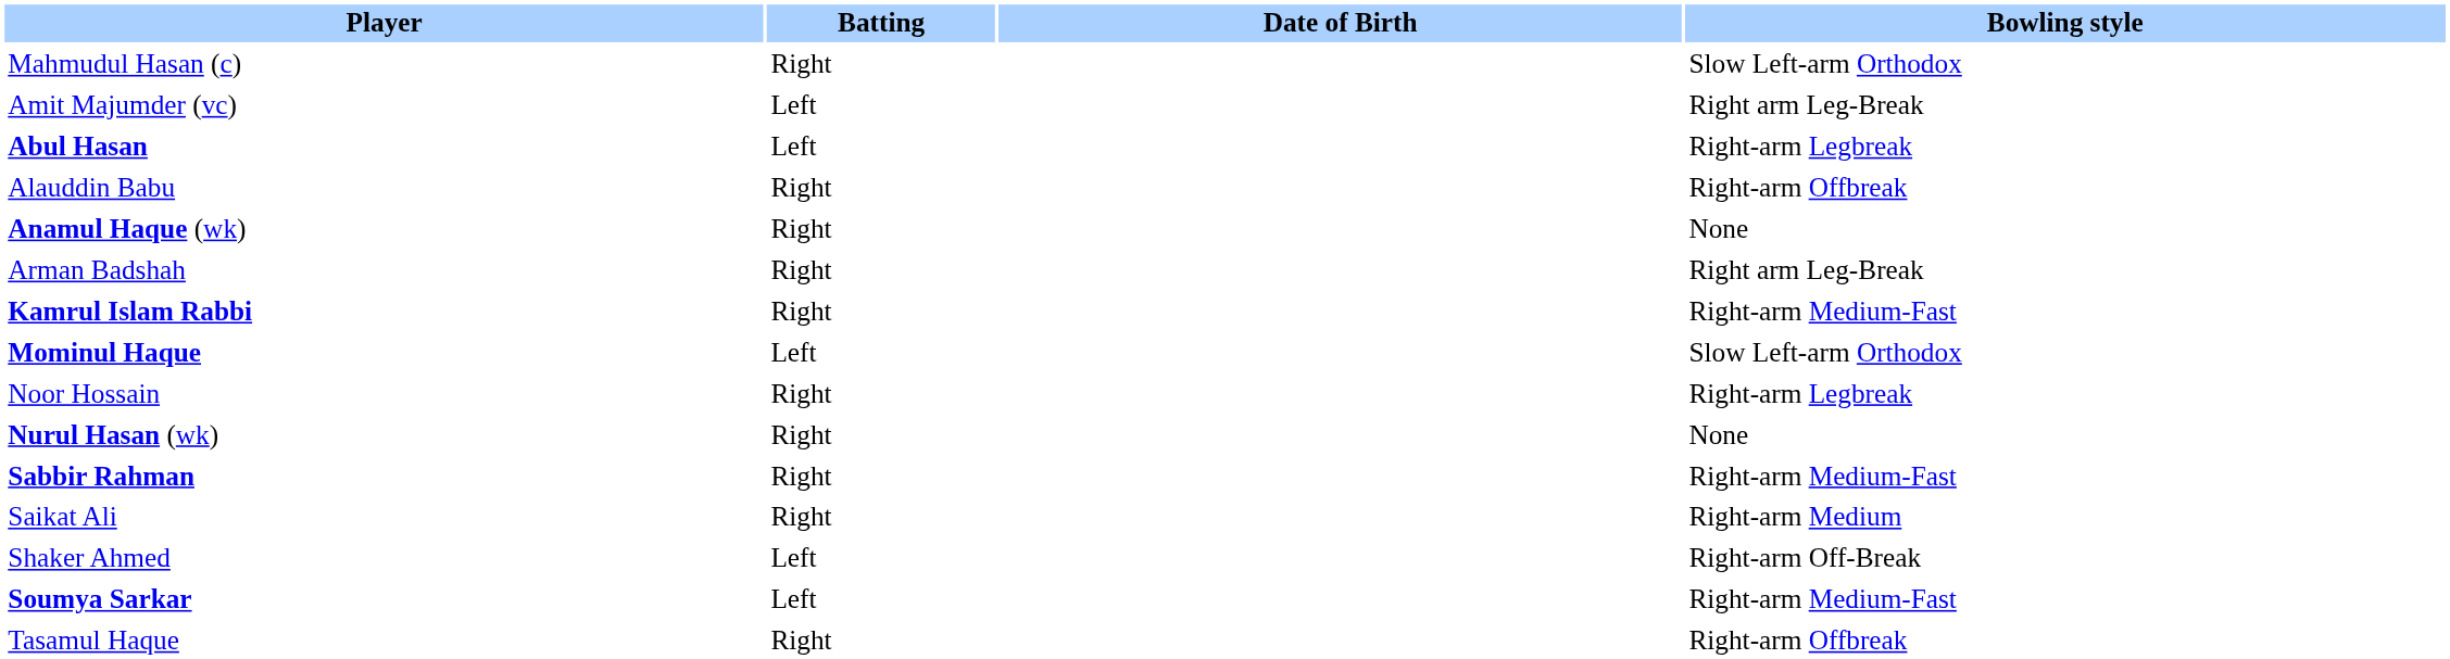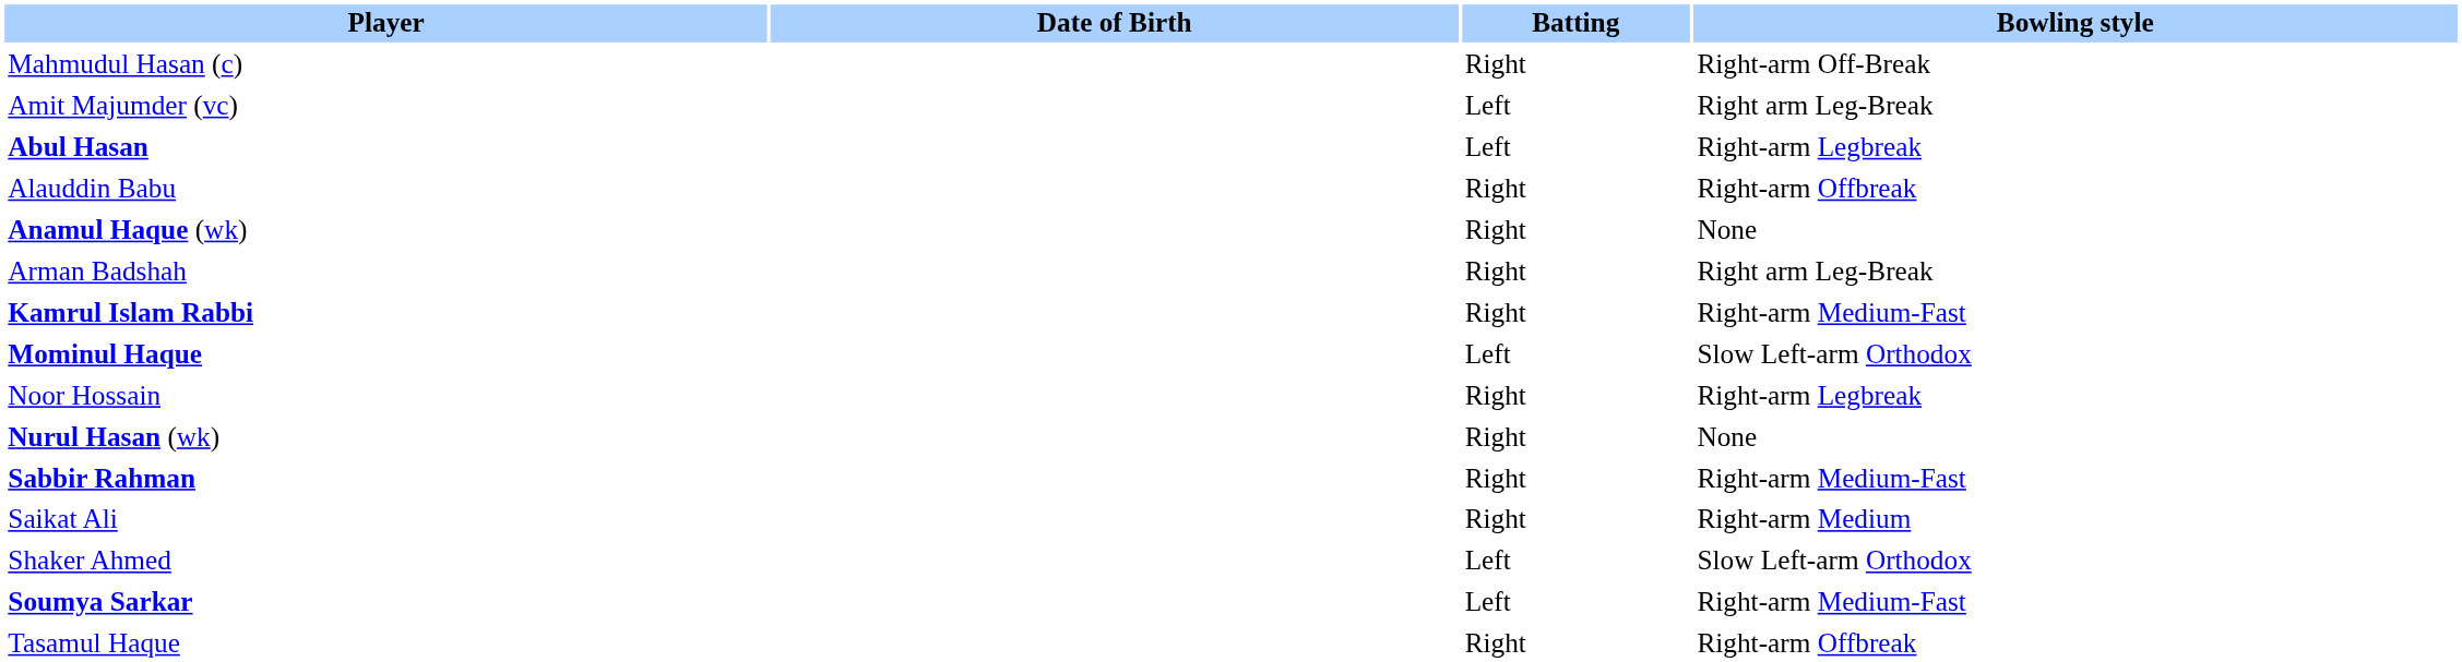 <table border="0" cellspacing="2" cellpadding="2" width="90%">
 <tr bgcolor=AAD0FF>
 <th width=20%>Player</th>
+<th width=18%>Date of Birth</th>
 <th width=6%>Batting</th>
-<th width=18%>Date of Birth</th>
 <th width=20%>Bowling style</th>
 </tr>
 <tr>
 <td><a href='#'>Mahmudul Hasan</a> (<a href='#'>c</a>)</td>
+<td></td>
 <td>Right</td>
-<td></td>
-<td>Slow Left-arm <a href='#'>Orthodox</a></td>
+<td>Right-arm Off-Break</td>
 </tr>
 <tr>
 <td><a href='#'>Amit Majumder</a> (<a href='#'>vc</a>)</td>
+<td></td>
 <td>Left</td>
-<td></td>
 <td>Right arm Leg-Break</td>
 </tr>
 <tr>
 <td><strong><a href='#'>Abul Hasan</a></strong></td>
+<td></td>
 <td>Left</td>
-<td></td>
 <td>Right-arm <a href='#'>Legbreak</a></td>
 </tr>
 <tr>
 <td><a href='#'>Alauddin Babu</a></td>
+<td></td>
 <td>Right</td>
-<td></td>
 <td>Right-arm <a href='#'>Offbreak</a></td>
 </tr>
 <tr>
 <td><strong><a href='#'>Anamul Haque</a></strong> (<a href='#'>wk</a>)</td>
+<td></td>
 <td>Right</td>
-<td></td>
 <td>None</td>
 </tr>
 <tr>
 <td><a href='#'>Arman Badshah</a></td>
+<td></td>
 <td>Right</td>
-<td></td>
 <td>Right arm Leg-Break</td>
 </tr>
 <tr>
 <td><strong><a href='#'>Kamrul Islam Rabbi</a></strong></td>
+<td></td>
 <td>Right</td>
-<td></td>
 <td>Right-arm <a href='#'>Medium-Fast</a></td>
 </tr>
 <tr>
 <td><strong><a href='#'>Mominul Haque</a></strong></td>
+<td></td>
 <td>Left</td>
-<td></td>
 <td>Slow Left-arm <a href='#'>Orthodox</a></td>
 </tr>
 <tr>
 <td><a href='#'>Noor Hossain</a></td>
+<td></td>
 <td>Right</td>
-<td></td>
 <td>Right-arm <a href='#'>Legbreak</a></td>
 </tr>
 <tr>
 <td><strong><a href='#'>Nurul Hasan</a></strong> (<a href='#'>wk</a>)</td>
+<td></td>
 <td>Right</td>
-<td></td>
 <td>None</td>
 </tr>
 <tr>
 <td><strong><a href='#'>Sabbir Rahman</a></strong></td>
+<td></td>
 <td>Right</td>
-<td></td>
 <td>Right-arm <a href='#'>Medium-Fast</a></td>
 </tr>
 <tr>
 <td><a href='#'>Saikat Ali</a></td>
+<td></td>
 <td>Right</td>
-<td></td>
 <td>Right-arm <a href='#'>Medium</a></td>
 </tr>
 <tr>
 <td><a href='#'>Shaker Ahmed</a></td>
+<td></td>
 <td>Left</td>
-<td></td>
-<td>Right-arm Off-Break</td>
+<td>Slow Left-arm <a href='#'>Orthodox</a></td>
 </tr>
 <tr>
 <td><strong><a href='#'>Soumya Sarkar</a></strong></td>
+<td></td>
 <td>Left</td>
-<td></td>
 <td>Right-arm <a href='#'>Medium-Fast</a></td>
 </tr>
 <tr>
 <td><a href='#'>Tasamul Haque</a></td>
+<td></td>
 <td>Right</td>
-<td></td>
 <td>Right-arm <a href='#'>Offbreak</a></td>
 </tr>
 </table>
